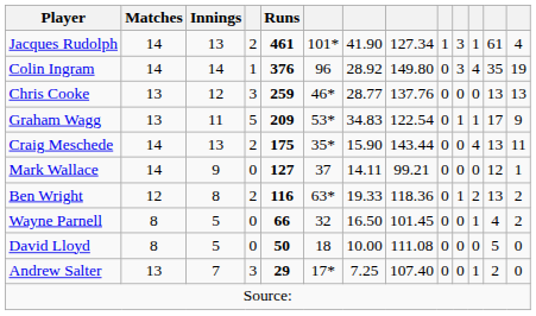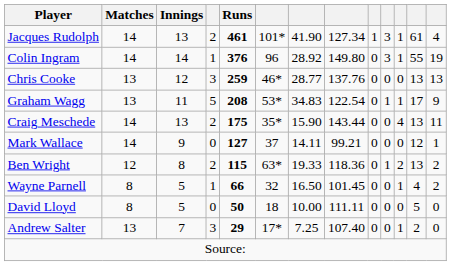 <table class="wikitable" style="text-align:center">
 <tr>
 <th>Player</th>
 <th>Matches</th>
 <th>Innings</th>
 <th></th>
 <th>Runs</th>
 <th></th>
 <th></th>
 <th></th>
 <th></th>
 <th></th>
 <th></th>
 <th></th>
 <th></th>
 </tr>
 <tr>
 <td align="left"><a href='#'>Jacques Rudolph</a></td>
 <td>14</td>
 <td>13</td>
 <td>2</td>
 <td><strong>461</strong></td>
 <td>101*</td>
 <td>41.90</td>
 <td>127.34</td>
 <td>1</td>
 <td>3</td>
 <td>1</td>
 <td>61</td>
 <td>4</td>
 </tr>
 <tr>
 <td align="left"><a href='#'>Colin Ingram</a></td>
 <td>14</td>
 <td>14</td>
 <td>1</td>
 <td><strong>376</strong></td>
 <td>96</td>
 <td>28.92</td>
 <td>149.80</td>
 <td>0</td>
 <td>3</td>
-<td>4</td>
-<td>35</td>
+<td>1</td>
+<td>55</td>
 <td>19</td>
 </tr>
 <tr>
 <td align="left"><a href='#'>Chris Cooke</a></td>
 <td>13</td>
 <td>12</td>
 <td>3</td>
 <td><strong>259</strong></td>
 <td>46*</td>
 <td>28.77</td>
 <td>137.76</td>
 <td>0</td>
 <td>0</td>
 <td>0</td>
 <td>13</td>
 <td>13</td>
 </tr>
 <tr>
 <td align="left"><a href='#'>Graham Wagg</a></td>
 <td>13</td>
 <td>11</td>
 <td>5</td>
-<td><strong>209</strong></td>
+<td><strong>208</strong></td>
 <td>53*</td>
 <td>34.83</td>
 <td>122.54</td>
 <td>0</td>
 <td>1</td>
 <td>1</td>
 <td>17</td>
 <td>9</td>
 </tr>
 <tr>
 <td align="left"><a href='#'>Craig Meschede</a></td>
 <td>14</td>
 <td>13</td>
 <td>2</td>
 <td><strong>175</strong></td>
 <td>35*</td>
 <td>15.90</td>
 <td>143.44</td>
 <td>0</td>
 <td>0</td>
 <td>4</td>
 <td>13</td>
 <td>11</td>
 </tr>
 <tr>
 <td align="left"><a href='#'>Mark Wallace</a></td>
 <td>14</td>
 <td>9</td>
 <td>0</td>
 <td><strong>127</strong></td>
 <td>37</td>
 <td>14.11</td>
 <td>99.21</td>
 <td>0</td>
 <td>0</td>
 <td>0</td>
 <td>12</td>
 <td>1</td>
 </tr>
 <tr>
 <td align="left"><a href='#'>Ben Wright</a></td>
 <td>12</td>
 <td>8</td>
 <td>2</td>
-<td><strong>116</strong></td>
+<td><strong>115</strong></td>
 <td>63*</td>
 <td>19.33</td>
 <td>118.36</td>
 <td>0</td>
 <td>1</td>
 <td>2</td>
 <td>13</td>
 <td>2</td>
 </tr>
 <tr>
 <td align="left"><a href='#'>Wayne Parnell</a></td>
 <td>8</td>
 <td>5</td>
-<td>0</td>
+<td>1</td>
 <td><strong>66</strong></td>
 <td>32</td>
 <td>16.50</td>
 <td>101.45</td>
 <td>0</td>
 <td>0</td>
 <td>1</td>
 <td>4</td>
 <td>2</td>
 </tr>
 <tr>
 <td align="left"><a href='#'>David Lloyd</a></td>
 <td>8</td>
 <td>5</td>
 <td>0</td>
 <td><strong>50</strong></td>
 <td>18</td>
 <td>10.00</td>
-<td>111.08</td>
+<td>111.11</td>
 <td>0</td>
 <td>0</td>
 <td>0</td>
 <td>5</td>
 <td>0</td>
 </tr>
 <tr>
 <td align="left"><a href='#'>Andrew Salter</a></td>
 <td>13</td>
 <td>7</td>
 <td>3</td>
 <td><strong>29</strong></td>
 <td>17*</td>
 <td>7.25</td>
 <td>107.40</td>
 <td>0</td>
 <td>0</td>
 <td>1</td>
 <td>2</td>
 <td>0</td>
 </tr>
 <tr>
 <td colspan="13">Source:</td>
 </tr>
 </table>
